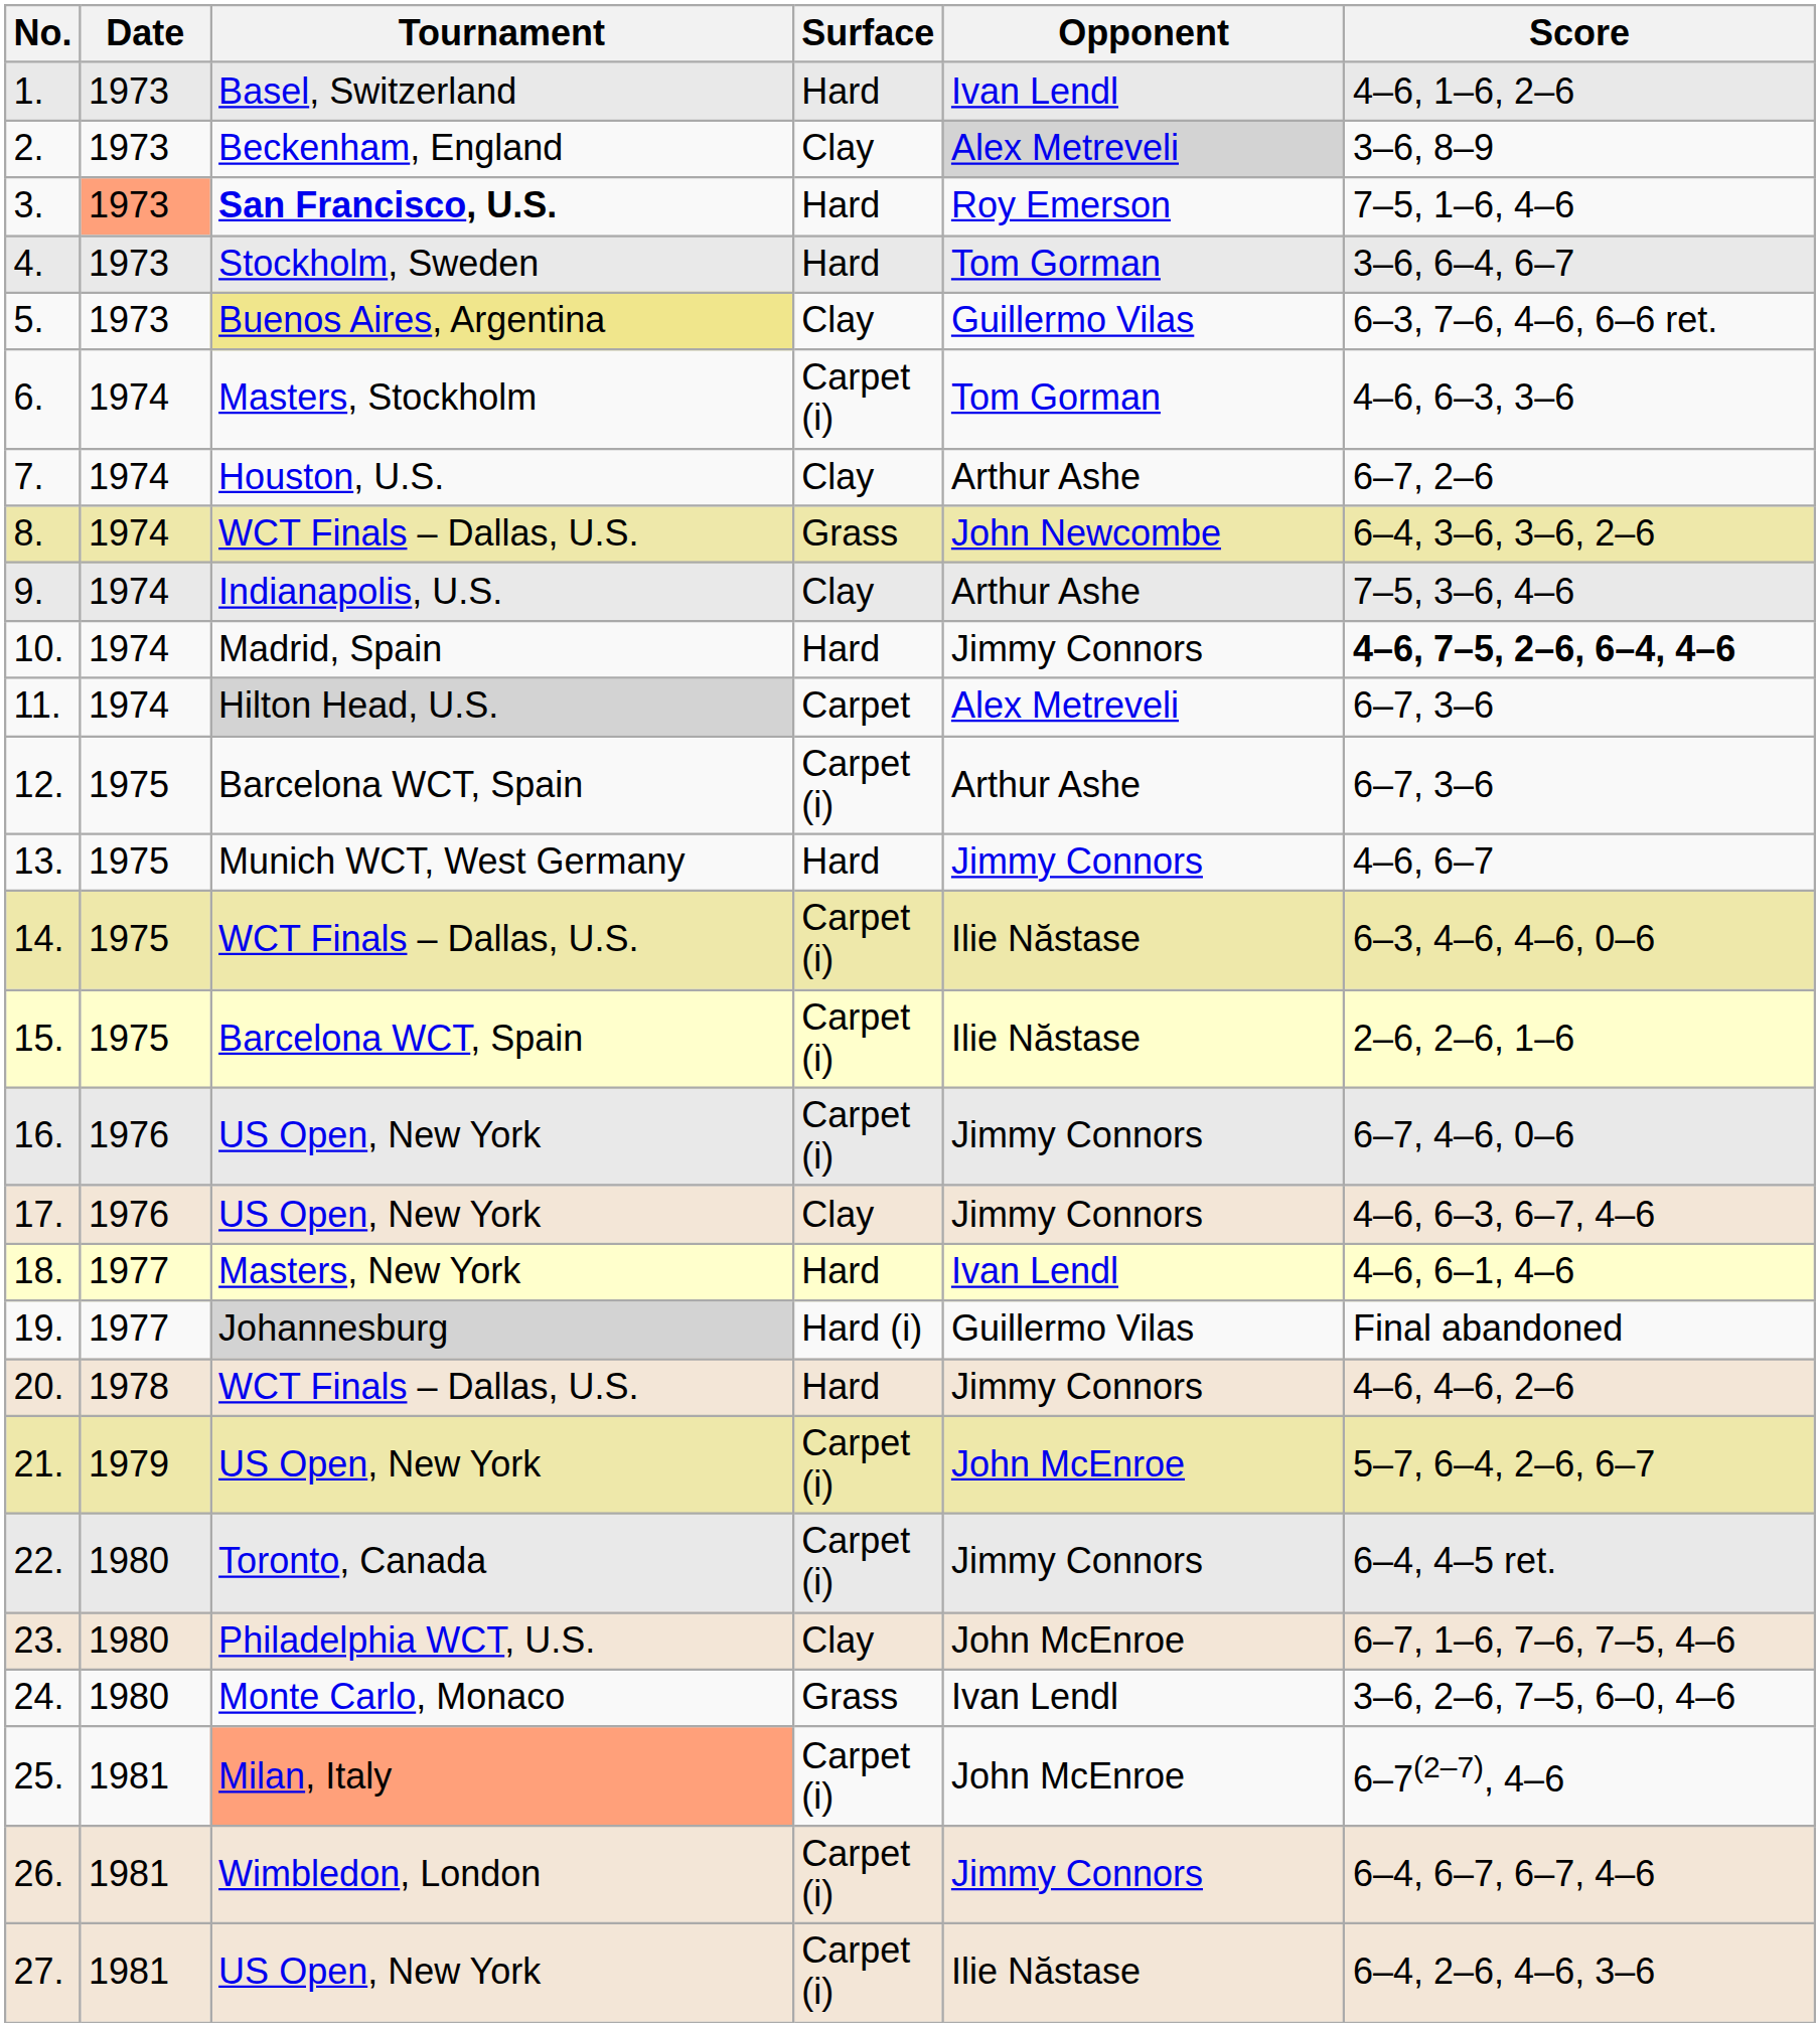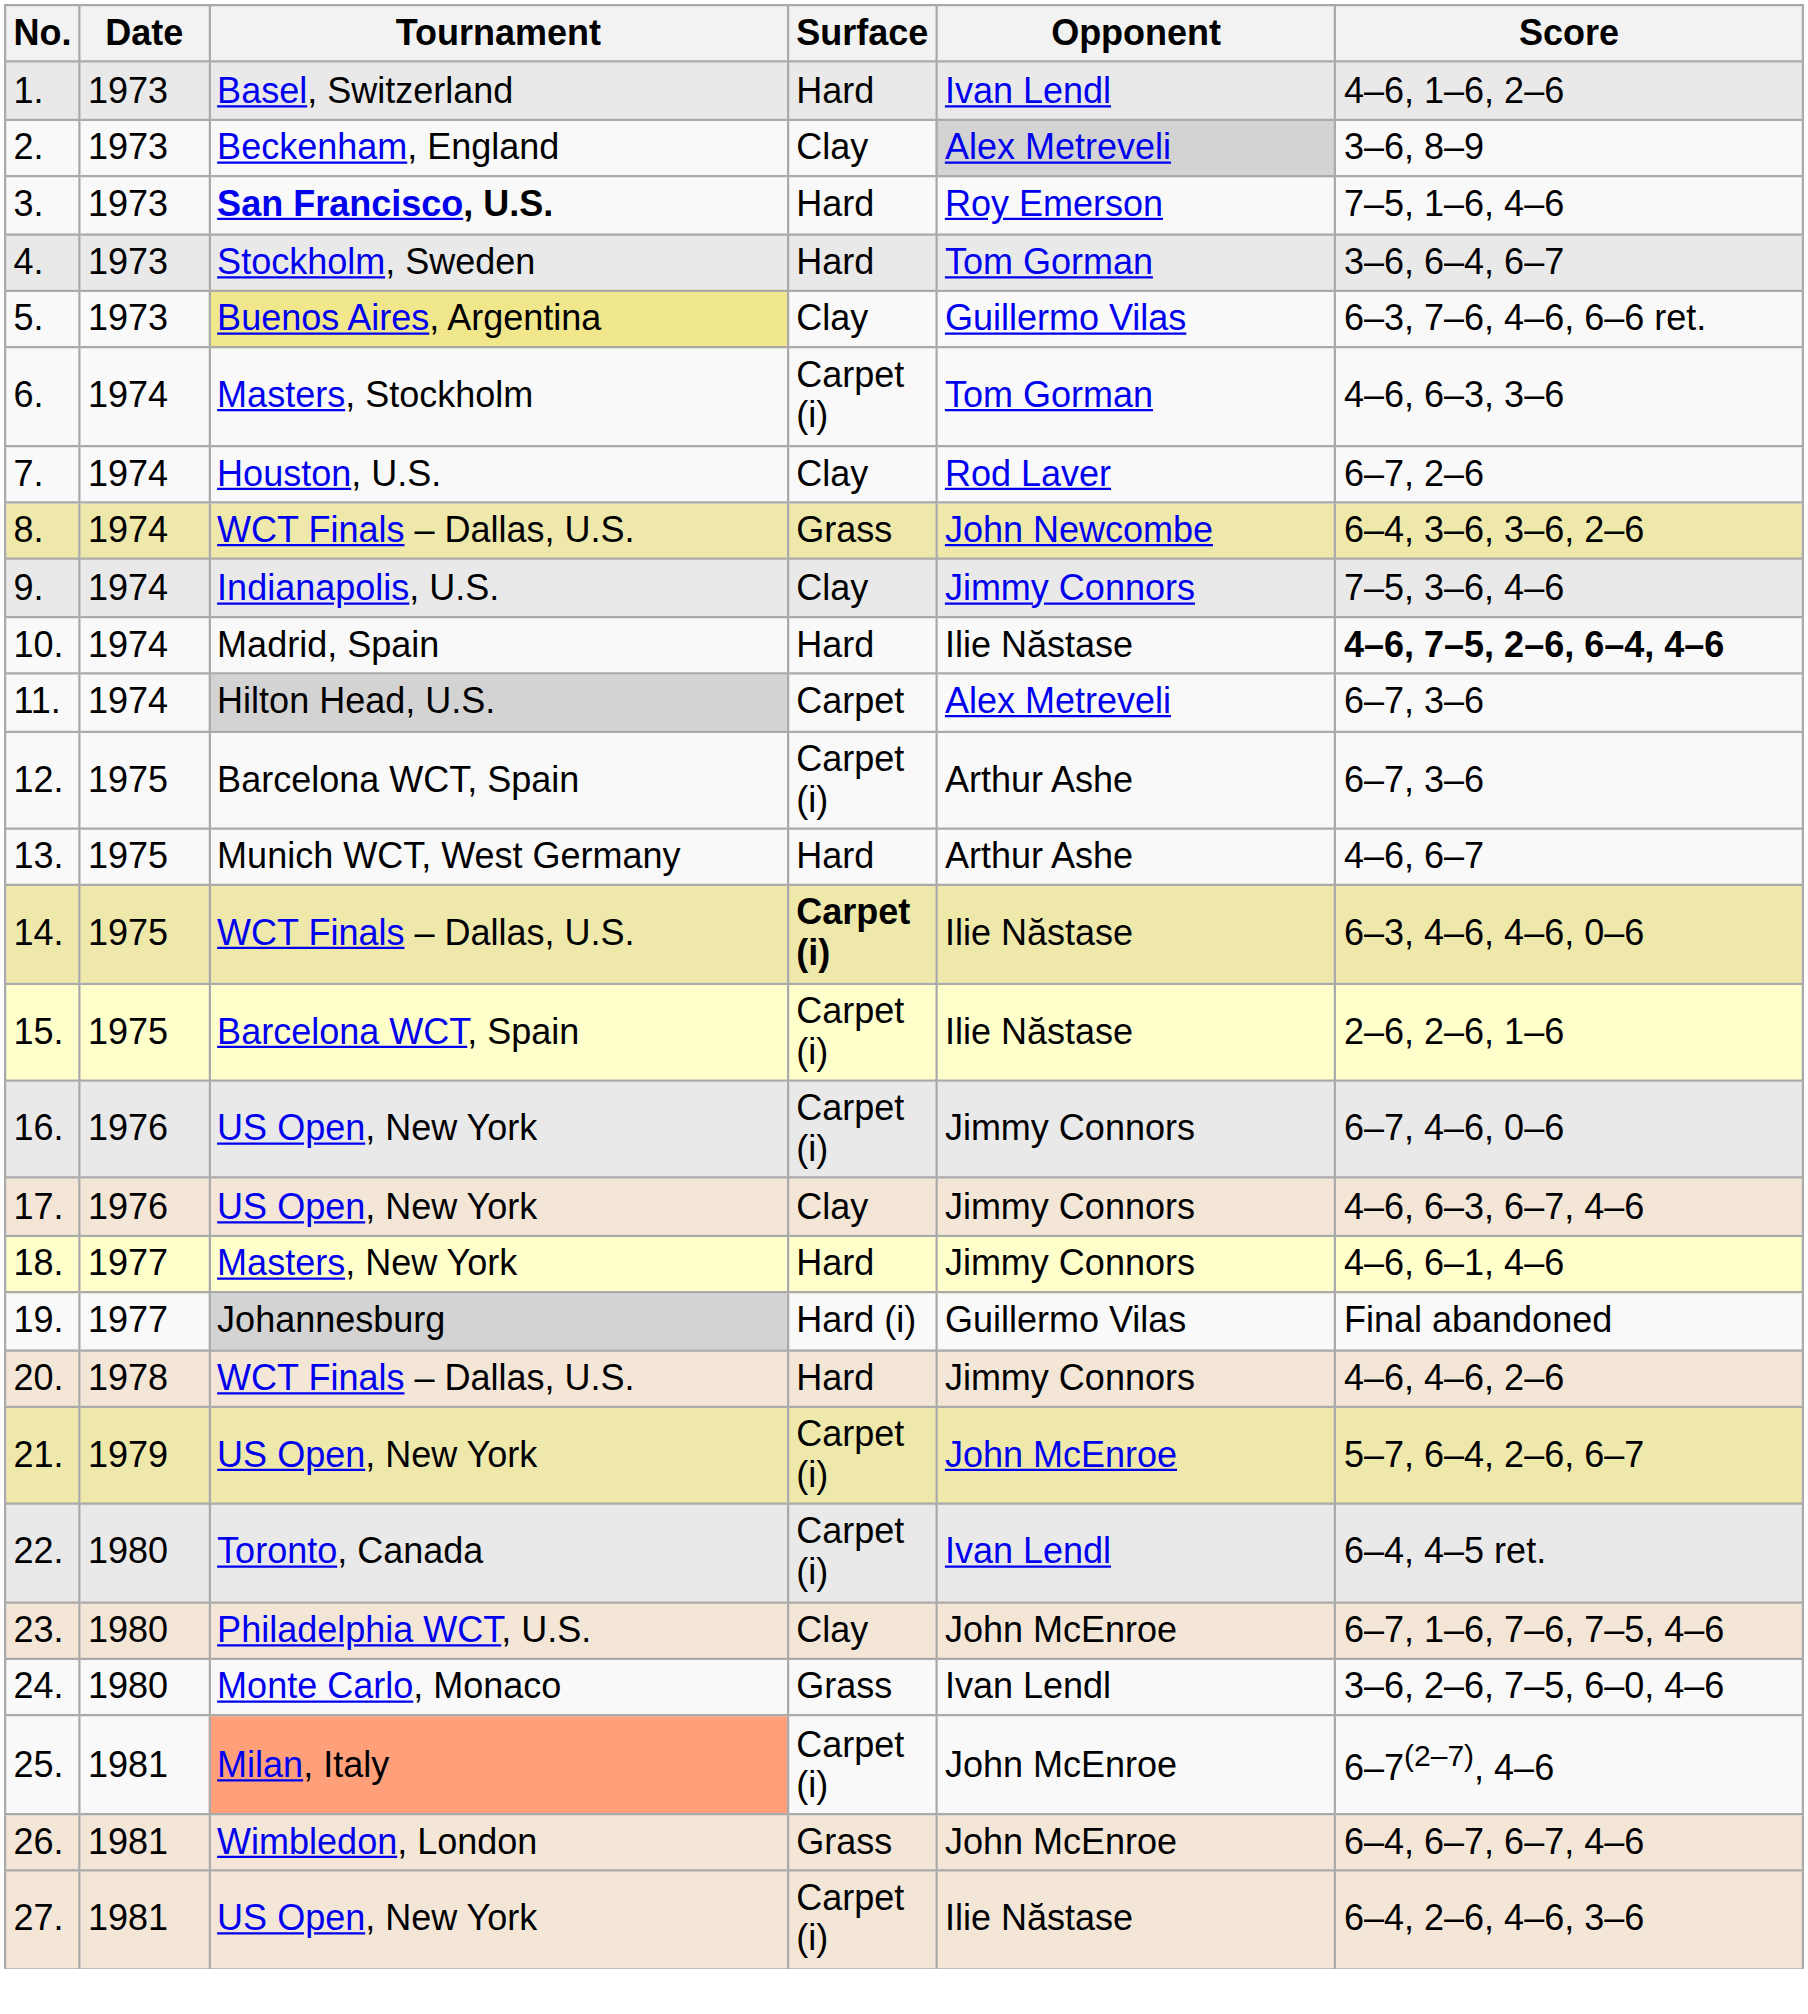 <table class="sortable wikitable">
 <tr>
 <th>No.</th>
 <th style="width:50px">Date</th>
 <th style="width:250px">Tournament</th>
 <th style="width:50px">Surface</th>
 <th style="width:170px">Opponent</th>
 <th style="width:200px" class="unsortable">Score</th>
 </tr>
 <tr style="background:#e9e9e9;">
 <td>1.</td>
 <td>1973</td>
 <td><a href='#'> Basel</a>, Switzerland</td>
 <td>Hard</td>
 <td> <a href='#'>Ivan Lendl</a></td>
 <td>4–6, 1–6, 2–6</td>
 </tr>
 <tr>
 <td>2.</td>
 <td>1973</td>
 <td><a href='#'> Beckenham</a>, England</td>
 <td>Clay</td>
 <td style="background: lightgrey;"> <a href='#'>Alex Metreveli</a></td>
 <td>3–6, 8–9</td>
 </tr>
 <tr>
 <td>3.</td>
-<td style="background: lightsalmon;">1973</td>
+<td>1973</td>
 <td><strong><a href='#'> San Francisco</a>, U.S.</strong></td>
 <td>Hard</td>
 <td> <a href='#'>Roy Emerson</a></td>
 <td>7–5, 1–6, 4–6</td>
 </tr>
 <tr style="background:#e9e9e9;">
 <td>4.</td>
 <td>1973</td>
 <td><a href='#'> Stockholm</a>, Sweden</td>
 <td>Hard</td>
 <td> <a href='#'> Tom Gorman</a></td>
 <td>3–6, 6–4, 6–7</td>
 </tr>
 <tr>
 <td>5.</td>
 <td>1973</td>
 <td style="background: khaki;"><a href='#'> Buenos Aires</a>, Argentina</td>
 <td>Clay</td>
 <td> <a href='#'>Guillermo Vilas</a></td>
 <td>6–3, 7–6, 4–6, 6–6 ret.</td>
 </tr>
 <tr>
 <td>6.</td>
 <td>1974</td>
 <td><a href='#'> Masters</a>, Stockholm</td>
 <td>Carpet (i)</td>
 <td> <a href='#'> Tom Gorman</a></td>
 <td>4–6, 6–3, 3–6</td>
 </tr>
 <tr>
 <td>7.</td>
 <td>1974</td>
 <td><a href='#'> Houston</a>, U.S.</td>
 <td>Clay</td>
-<td> Arthur Ashe</td>
+<td> <a href='#'>Rod Laver</a></td>
 <td>6–7, 2–6</td>
 </tr>
 <tr bgcolor=#EEE8AA>
 <td>8.</td>
 <td>1974</td>
 <td><a href='#'>WCT Finals</a> – Dallas, U.S.</td>
 <td>Grass</td>
 <td> <a href='#'>John Newcombe</a></td>
 <td>6–4, 3–6, 3–6, 2–6</td>
 </tr>
 <tr style="background:#e9e9e9;">
 <td>9.</td>
 <td>1974</td>
 <td><a href='#'> Indianapolis</a>, U.S.</td>
 <td>Clay</td>
-<td> Arthur Ashe</td>
+<td> <a href='#'>Jimmy Connors</a></td>
 <td>7–5, 3–6, 4–6</td>
 </tr>
 <tr>
 <td>10.</td>
 <td>1974</td>
 <td>Madrid, Spain</td>
 <td>Hard</td>
-<td> Jimmy Connors</td>
+<td> Ilie Năstase</td>
 <td><strong>4–6, 7–5, 2–6, 6–4, 4–6</strong></td>
 </tr>
 <tr>
 <td>11.</td>
 <td>1974</td>
 <td style="background: lightgrey;">Hilton Head, U.S.</td>
 <td>Carpet</td>
 <td> <a href='#'>Alex Metreveli</a></td>
 <td>6–7, 3–6</td>
 </tr>
 <tr>
 <td>12.</td>
 <td>1975</td>
 <td>Barcelona WCT, Spain</td>
 <td>Carpet (i)</td>
 <td> Arthur Ashe</td>
 <td>6–7, 3–6</td>
 </tr>
 <tr>
 <td>13.</td>
 <td>1975</td>
 <td>Munich WCT, West Germany</td>
 <td>Hard</td>
-<td> <a href='#'>Jimmy Connors</a></td>
+<td> Arthur Ashe</td>
 <td>4–6, 6–7</td>
 </tr>
 <tr bgcolor=#EEE8AA>
 <td>14.</td>
 <td>1975</td>
 <td><a href='#'>WCT Finals</a> – Dallas, U.S.</td>
-<td>Carpet (i)</td>
+<td><strong>Carpet (i)</strong></td>
 <td> Ilie Năstase</td>
 <td>6–3, 4–6, 4–6, 0–6</td>
 </tr>
 <tr bgcolor=ffffcc>
 <td>15.</td>
 <td>1975</td>
 <td><a href='#'> Barcelona WCT</a>, Spain</td>
 <td>Carpet (i)</td>
 <td> Ilie Năstase</td>
 <td>2–6, 2–6, 1–6</td>
 </tr>
 <tr style="background:#e9e9e9;">
 <td>16.</td>
 <td>1976</td>
 <td><a href='#'> US Open</a>, New York</td>
 <td>Carpet (i)</td>
 <td> Jimmy Connors</td>
 <td>6–7, 4–6, 0–6</td>
 </tr>
 <tr style="background:#f3e6d7;">
 <td>17.</td>
 <td>1976</td>
 <td><a href='#'> US Open</a>, New York</td>
 <td>Clay</td>
 <td> Jimmy Connors</td>
 <td>4–6, 6–3, 6–7, 4–6</td>
 </tr>
 <tr bgcolor=ffffcc>
 <td>18.</td>
 <td>1977</td>
 <td><a href='#'> Masters</a>, New York</td>
 <td>Hard</td>
-<td> <a href='#'>Ivan Lendl</a></td>
+<td> Jimmy Connors</td>
 <td>4–6, 6–1, 4–6</td>
 </tr>
 <tr>
 <td>19.</td>
 <td>1977</td>
 <td style="background: lightgrey;">Johannesburg</td>
 <td>Hard (i)</td>
 <td> Guillermo Vilas</td>
 <td>Final abandoned</td>
 </tr>
 <tr style="background:#f3e6d7;">
 <td>20.</td>
 <td>1978</td>
 <td><a href='#'>WCT Finals</a> – Dallas, U.S.</td>
 <td>Hard</td>
 <td> Jimmy Connors</td>
 <td>4–6, 4–6, 2–6</td>
 </tr>
 <tr bgcolor=#EEE8AA>
 <td>21.</td>
 <td>1979</td>
 <td><a href='#'> US Open</a>, New York</td>
 <td>Carpet (i)</td>
 <td> <a href='#'>John McEnroe</a></td>
 <td>5–7, 6–4, 2–6, 6–7</td>
 </tr>
 <tr style="background:#e9e9e9;">
 <td>22.</td>
 <td>1980</td>
 <td><a href='#'> Toronto</a>, Canada</td>
 <td>Carpet (i)</td>
-<td> Jimmy Connors</td>
+<td> <a href='#'>Ivan Lendl</a></td>
 <td>6–4, 4–5 ret.</td>
 </tr>
 <tr style="background:#f3e6d7;">
 <td>23.</td>
 <td>1980</td>
 <td><a href='#'> Philadelphia WCT</a>, U.S.</td>
 <td>Clay</td>
 <td> John McEnroe</td>
 <td>6–7, 1–6, 7–6, 7–5, 4–6</td>
 </tr>
 <tr>
 <td>24.</td>
 <td>1980</td>
 <td><a href='#'> Monte Carlo</a>, Monaco</td>
 <td>Grass</td>
 <td> Ivan Lendl</td>
 <td>3–6, 2–6, 7–5, 6–0, 4–6</td>
 </tr>
 <tr>
 <td>25.</td>
 <td>1981</td>
 <td style="background: lightsalmon;"><a href='#'> Milan</a>, Italy</td>
 <td>Carpet (i)</td>
 <td> John McEnroe</td>
 <td>6–7<sup>(2–7)</sup>, 4–6</td>
 </tr>
 <tr style="background:#f3e6d7;">
 <td>26.</td>
 <td>1981</td>
 <td><a href='#'> Wimbledon</a>, London</td>
-<td>Carpet (i)</td>
-<td> <a href='#'>Jimmy Connors</a></td>
+<td>Grass</td>
+<td> John McEnroe</td>
 <td>6–4, 6–7, 6–7, 4–6</td>
 </tr>
 <tr style="background:#f3e6d7;">
 <td>27.</td>
 <td>1981</td>
 <td><a href='#'> US Open</a>, New York</td>
 <td>Carpet (i)</td>
 <td> Ilie Năstase</td>
 <td>6–4, 2–6, 4–6, 3–6</td>
 </tr>
 </table>
